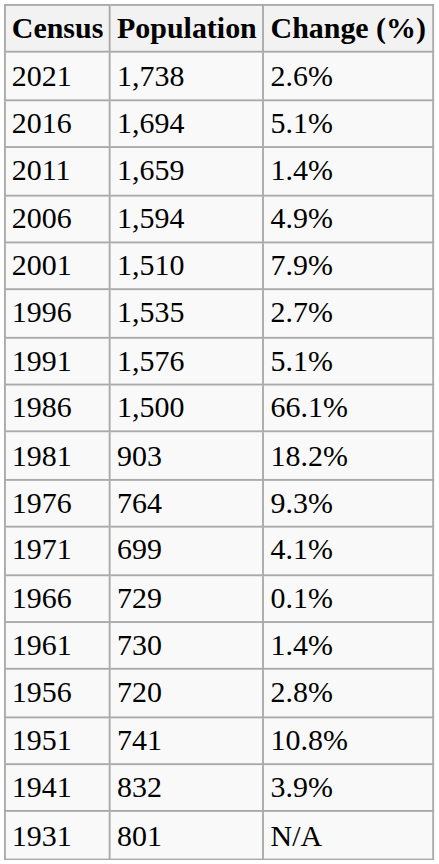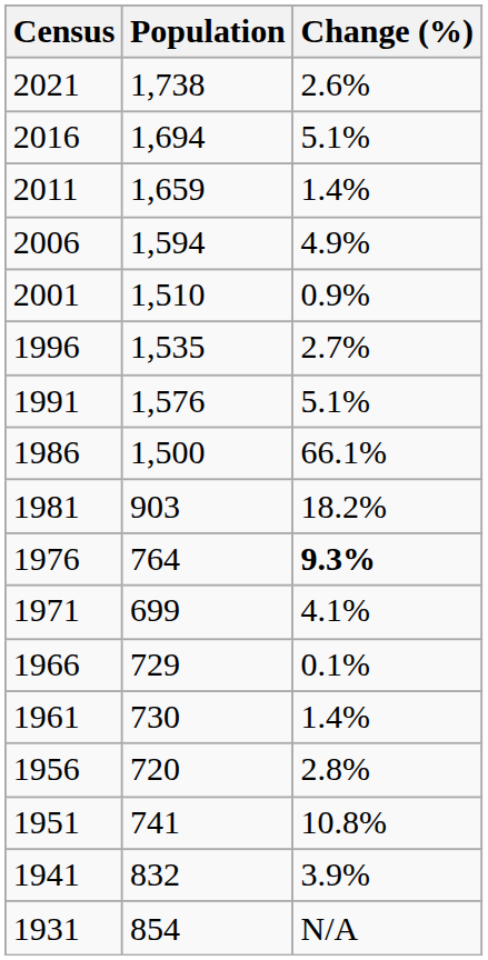 <table class="wikitable">
 <tr>
 <th>Census</th>
 <th>Population</th>
 <th>Change (%)</th>
 </tr>
 <tr>
 <td>2021</td>
 <td>1,738</td>
 <td> 2.6%</td>
 </tr>
 <tr>
 <td>2016</td>
 <td>1,694</td>
 <td> 5.1%</td>
 </tr>
 <tr>
 <td>2011</td>
 <td>1,659</td>
 <td> 1.4%</td>
 </tr>
 <tr>
 <td>2006</td>
 <td>1,594</td>
 <td> 4.9%</td>
 </tr>
 <tr>
 <td>2001</td>
 <td>1,510</td>
-<td> 7.9%</td>
+<td> 0.9%</td>
 </tr>
 <tr>
 <td>1996</td>
 <td>1,535</td>
 <td> 2.7%</td>
 </tr>
 <tr>
 <td>1991</td>
 <td>1,576</td>
 <td> 5.1%</td>
 </tr>
 <tr>
 <td>1986</td>
 <td>1,500</td>
 <td> 66.1%</td>
 </tr>
 <tr>
 <td>1981</td>
 <td>903</td>
 <td> 18.2%</td>
 </tr>
 <tr>
 <td>1976</td>
 <td>764</td>
-<td> 9.3%</td>
+<td><strong> 9.3%</strong></td>
 </tr>
 <tr>
 <td>1971</td>
 <td>699</td>
 <td> 4.1%</td>
 </tr>
 <tr>
 <td>1966</td>
 <td>729</td>
 <td> 0.1%</td>
 </tr>
 <tr>
 <td>1961</td>
 <td>730</td>
 <td> 1.4%</td>
 </tr>
 <tr>
 <td>1956</td>
 <td>720</td>
 <td> 2.8%</td>
 </tr>
 <tr>
 <td>1951</td>
 <td>741</td>
 <td> 10.8%</td>
 </tr>
 <tr>
 <td>1941</td>
 <td>832</td>
 <td> 3.9%</td>
 </tr>
 <tr>
 <td>1931</td>
-<td>801</td>
+<td>854</td>
 <td>N/A</td>
 </tr>
 </table>
